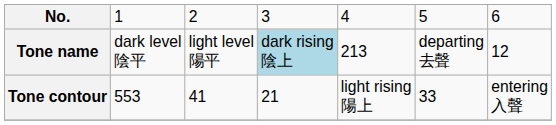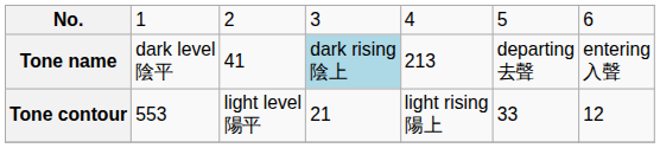 <table class="wikitable">
 <tr>
 <th>No.</th>
 <td>1</td>
 <td>2</td>
 <td>3</td>
 <td>4</td>
 <td>5</td>
 <td>6</td>
 </tr>
 <tr>
 <th>Tone name</th>
 <td>dark level<br>陰平</td>
-<td>light level<br>陽平</td>
+<td> 41</td>
 <td style="background: lightblue;">dark rising<br>陰上</td>
 <td> 213</td>
 <td>departing<br>去聲</td>
-<td> 12</td>
+<td>entering<br>入聲</td>
 </tr>
 <tr>
 <th>Tone contour</th>
 <td> 553</td>
-<td> 41</td>
+<td>light level<br>陽平</td>
 <td> 21</td>
 <td>light rising<br>陽上</td>
 <td> 33</td>
-<td>entering<br>入聲</td>
+<td> 12</td>
 </tr>
 <tr>
 </tr>
 </table>
